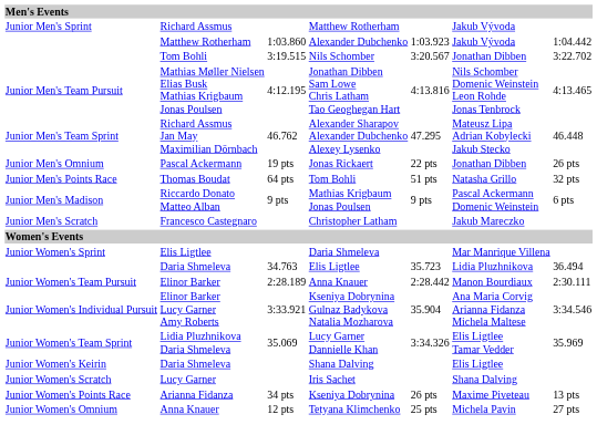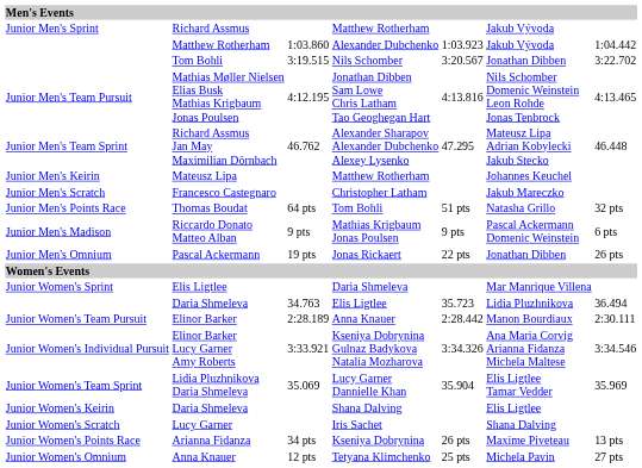 <table>
 <tr bgcolor="#cccccc">
 <td colspan=7><strong>Men's Events</strong></td>
 </tr>
 <tr>
 <td><a href='#'>Junior Men's Sprint</a></td>
 <td><a href='#'>Richard Assmus</a><br><small></small></td>
 <td></td>
 <td><a href='#'>Matthew Rotherham</a><br><small></small></td>
 <td></td>
 <td><a href='#'>Jakub Vývoda</a><br><small></small></td>
 <td></td>
 </tr>
 <tr>
 <td></td>
 <td><a href='#'>Matthew Rotherham</a><br><small></small></td>
 <td>1:03.860</td>
 <td><a href='#'>Alexander Dubchenko</a><br><small></small></td>
 <td>1:03.923</td>
 <td><a href='#'>Jakub Vývoda</a><br><small></small></td>
 <td>1:04.442</td>
 </tr>
 <tr>
 <td></td>
 <td><a href='#'>Tom Bohli</a><br><small></small></td>
 <td>3:19.515</td>
 <td><a href='#'>Nils Schomber</a><br><small></small></td>
 <td>3:20.567</td>
 <td><a href='#'>Jonathan Dibben</a><br><small></small></td>
 <td>3:22.702</td>
 </tr>
 <tr>
 <td><a href='#'>Junior Men's Team Pursuit</a></td>
 <td><a href='#'>Mathias Møller Nielsen</a><br><a href='#'>Elias Busk</a><br><a href='#'>Mathias Krigbaum</a><br><a href='#'>Jonas Poulsen</a><br><small></small></td>
 <td>4:12.195</td>
 <td><a href='#'>Jonathan Dibben</a><br> <a href='#'>Sam Lowe</a><br> <a href='#'>Chris Latham</a><br><a href='#'>Tao Geoghegan Hart</a><br><small></small></td>
 <td>4:13.816</td>
 <td><a href='#'>Nils Schomber</a><br><a href='#'>Domenic Weinstein</a><br><a href='#'>Leon Rohde</a><br><a href='#'>Jonas Tenbrock</a><br><small></small></td>
 <td>4:13.465</td>
 </tr>
 <tr>
 <td><a href='#'>Junior Men's Team Sprint</a></td>
 <td><a href='#'>Richard Assmus</a><br><a href='#'>Jan May</a><br><a href='#'>Maximilian Dörnbach</a><br><small></small></td>
 <td>46.762</td>
 <td><a href='#'>Alexander Sharapov</a><br><a href='#'>Alexander Dubchenko</a><br><a href='#'>Alexey Lysenko</a><br><small></small></td>
 <td>47.295</td>
 <td><a href='#'>Mateusz Lipa</a><br><a href='#'>Adrian Kobylecki</a><br><a href='#'>Jakub Stecko</a><br><small></small></td>
 <td>46.448</td>
 </tr>
 <tr>
-<td><a href='#'>Junior Men's Omnium</a></td>
-<td><a href='#'>Pascal Ackermann</a><br><small></small></td>
-<td>19 pts</td>
-<td><a href='#'>Jonas Rickaert</a><br><small></small></td>
-<td>22 pts</td>
-<td><a href='#'>Jonathan Dibben</a><br><small></small></td>
-<td>26 pts</td>
+<td><a href='#'>Junior Men's Keirin</a></td>
+<td><a href='#'>Mateusz Lipa</a><br><small></small></td>
+<td></td>
+<td><a href='#'>Matthew Rotherham</a><br><small></small></td>
+<td></td>
+<td><a href='#'>Johannes Keuchel</a><br><small></small></td>
+<td></td>
+</tr>
+<tr>
+<td><a href='#'>Junior Men's Scratch</a></td>
+<td><a href='#'>Francesco Castegnaro</a><br><small></small></td>
+<td></td>
+<td><a href='#'>Christopher Latham</a><br><small></small></td>
+<td></td>
+<td><a href='#'>Jakub Mareczko</a><br><small></small></td>
+<td></td>
 </tr>
 <tr>
 <td><a href='#'>Junior Men's Points Race</a></td>
 <td><a href='#'>Thomas Boudat</a><br><small></small></td>
 <td>64 pts</td>
 <td><a href='#'>Tom Bohli</a><br><small></small></td>
 <td>51 pts</td>
 <td><a href='#'>Natasha Grillo</a><br><small></small></td>
 <td>32 pts</td>
 </tr>
 <tr>
 <td><a href='#'>Junior Men's Madison</a></td>
 <td><a href='#'>Riccardo Donato</a><br><a href='#'>Matteo Alban</a><br><small></small></td>
 <td>9 pts</td>
 <td><a href='#'>Mathias Krigbaum</a><br><a href='#'>Jonas Poulsen</a><br><small></small></td>
 <td>9 pts</td>
 <td><a href='#'>Pascal Ackermann</a><br><a href='#'>Domenic Weinstein</a><br><small></small></td>
 <td>6 pts</td>
 </tr>
 <tr>
-<td><a href='#'>Junior Men's Scratch</a></td>
-<td><a href='#'>Francesco Castegnaro</a><br><small></small></td>
-<td></td>
-<td><a href='#'>Christopher Latham</a><br><small></small></td>
-<td></td>
-<td><a href='#'>Jakub Mareczko</a><br><small></small></td>
-<td></td>
+<td><a href='#'>Junior Men's Omnium</a></td>
+<td><a href='#'>Pascal Ackermann</a><br><small></small></td>
+<td>19 pts</td>
+<td><a href='#'>Jonas Rickaert</a><br><small></small></td>
+<td>22 pts</td>
+<td><a href='#'>Jonathan Dibben</a><br><small></small></td>
+<td>26 pts</td>
 </tr>
 <tr style="background:#ccc;">
 <td colspan=7><strong>Women's Events</strong></td>
 </tr>
 <tr>
 <td><a href='#'>Junior Women's Sprint</a></td>
 <td><a href='#'>Elis Ligtlee</a><br><small></small></td>
 <td></td>
 <td><a href='#'>Daria Shmeleva</a><br><small></small></td>
 <td></td>
 <td><a href='#'>Mar Manrique Villena</a><br><small></small></td>
 <td></td>
 </tr>
 <tr>
 <td></td>
 <td><a href='#'>Daria Shmeleva</a><br><small></small></td>
 <td>34.763</td>
 <td><a href='#'>Elis Ligtlee</a><br><small></small></td>
 <td>35.723</td>
 <td><a href='#'>Lidia Pluzhnikova</a><br><small></small></td>
 <td>36.494</td>
 </tr>
 <tr>
 <td><a href='#'>Junior Women's Team Pursuit</a></td>
 <td><a href='#'>Elinor Barker</a><br><small></small></td>
 <td>2:28.189</td>
 <td><a href='#'>Anna Knauer</a><br><small></small></td>
 <td>2:28.442</td>
 <td><a href='#'>Manon Bourdiaux</a><br><small></small></td>
 <td>2:30.111</td>
 </tr>
 <tr>
 <td><a href='#'>Junior Women's Individual Pursuit</a></td>
 <td><a href='#'>Elinor Barker</a><br><a href='#'>Lucy Garner</a><br><a href='#'>Amy Roberts</a><br><small></small></td>
 <td>3:33.921</td>
 <td><a href='#'>Kseniya Dobrynina</a><br><a href='#'>Gulnaz Badykova</a><br><a href='#'>Natalia Mozharova</a><br><small></small></td>
-<td>35.904</td>
+<td>3:34.326</td>
 <td><a href='#'>Ana Maria Corvig</a><br><a href='#'>Arianna Fidanza</a><br><a href='#'>Michela Maltese</a><br><small></small></td>
 <td>3:34.546</td>
 </tr>
 <tr>
 <td><a href='#'>Junior Women's Team Sprint</a></td>
 <td><a href='#'>Lidia Pluzhnikova</a><br><a href='#'>Daria Shmeleva</a><br><small></small></td>
 <td>35.069</td>
 <td><a href='#'>Lucy Garner</a><br><a href='#'>Dannielle Khan</a><br><small></small></td>
-<td>3:34.326</td>
+<td>35.904</td>
 <td><a href='#'>Elis Ligtlee</a><br><a href='#'>Tamar Vedder</a><br><small></small></td>
 <td>35.969</td>
 </tr>
 <tr>
 <td><a href='#'>Junior Women's Keirin</a></td>
 <td><a href='#'>Daria Shmeleva</a><br><small></small></td>
 <td></td>
 <td><a href='#'>Shana Dalving</a><br><small></small></td>
 <td></td>
 <td><a href='#'>Elis Ligtlee</a><br><small></small></td>
 <td></td>
 </tr>
 <tr>
 <td><a href='#'>Junior Women's Scratch</a></td>
 <td><a href='#'>Lucy Garner</a><br><small></small></td>
 <td></td>
 <td><a href='#'>Iris Sachet</a><br><small></small></td>
 <td></td>
 <td><a href='#'>Shana Dalving</a><br><small></small></td>
 <td></td>
 </tr>
 <tr>
 <td><a href='#'>Junior Women's Points Race</a></td>
 <td><a href='#'>Arianna Fidanza</a><br><small></small></td>
 <td>34 pts</td>
 <td><a href='#'>Kseniya Dobrynina</a><br><small></small></td>
 <td>26 pts</td>
 <td><a href='#'>Maxime Piveteau</a><br><small></small></td>
 <td>13 pts</td>
 </tr>
 <tr>
 <td><a href='#'>Junior Women's Omnium</a></td>
 <td><a href='#'>Anna Knauer</a><br><small></small></td>
 <td>12 pts</td>
 <td><a href='#'>Tetyana Klimchenko</a><br><small></small></td>
 <td>25 pts</td>
 <td><a href='#'>Michela Pavin</a><br><small></small></td>
 <td>27 pts</td>
 </tr>
 </table>
